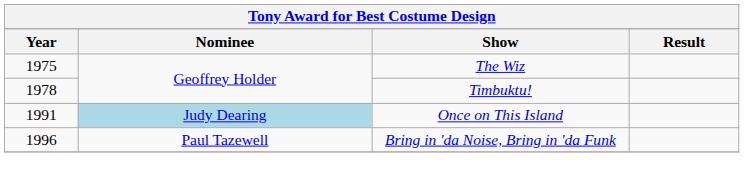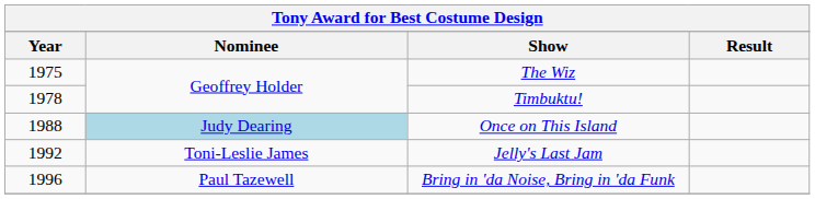 <table class="wikitable" width="60%" style="text-align: center">
 <tr>
 <th colspan="4"><a href='#'>Tony Award for Best Costume Design</a></th>
 </tr>
 <tr>
 </tr>
 <tr>
 <th style="width:10%;">Year</th>
 <th style="width:40%;">Nominee</th>
 <th style="width:35%;">Show</th>
 <th style="width:15%;">Result</th>
 </tr>
 <tr>
 <td>1975</td>
 <td rowspan="2"><a href='#'>Geoffrey Holder</a></td>
 <td><em><a href='#'>The Wiz</a></em></td>
 <td></td>
 </tr>
 <tr>
 <td>1978</td>
 <td><em><a href='#'>Timbuktu!</a></em></td>
 <td></td>
 </tr>
 <tr>
-<td>1991</td>
+<td>1988</td>
 <td style="background: lightblue;"><a href='#'>Judy Dearing</a></td>
 <td><em><a href='#'>Once on This Island</a></em></td>
+<td></td>
+</tr>
+<tr>
+<td>1992</td>
+<td><a href='#'>Toni-Leslie James</a></td>
+<td><em><a href='#'>Jelly's Last Jam</a></em></td>
 <td></td>
 </tr>
 <tr>
 <td>1996</td>
 <td><a href='#'>Paul Tazewell</a></td>
 <td><em><a href='#'>Bring in 'da Noise, Bring in 'da Funk</a></em></td>
 <td></td>
 </tr>
 <tr>
 </tr>
 </table>
